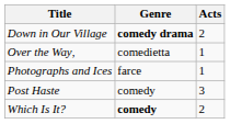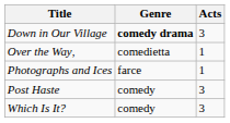 <table class="wikitable plainrowheaders" style="text-align: left; margin-right: 0;">
 <tr>
 <th scope="col">Title</th>
 <th scope="col">Genre</th>
 <th scope="col">Acts</th>
 </tr>
 <tr>
 <td><em>Down in Our Village</em></td>
 <td><strong>comedy drama</strong></td>
-<td>2</td>
+<td>3</td>
 </tr>
 <tr>
 <td><em>Over the Way</em>,</td>
 <td>comedietta</td>
 <td>1</td>
 </tr>
 <tr>
 <td><em>Photographs and Ices</em></td>
 <td>farce</td>
 <td>1</td>
 </tr>
 <tr>
 <td><em>Post Haste</em></td>
 <td>comedy</td>
 <td>3</td>
 </tr>
 <tr>
 <td><em>Which Is It?</em></td>
-<td><strong>comedy</strong></td>
-<td>2</td>
+<td>comedy</td>
+<td>3</td>
 </tr>
 </table>
